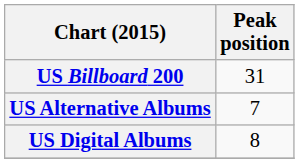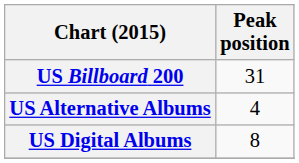 <table class="wikitable sortable plainrowheaders" style="text-align:center;">
 <tr>
 <th scope="col">Chart (2015)</th>
 <th scope="col">Peak<br>position</th>
 </tr>
 <tr>
 <th scope="row"><a href='#'>US <em>Billboard</em> 200</a></th>
 <td>31</td>
 </tr>
 <tr>
 <th scope="row"><a href='#'>US Alternative Albums</a></th>
-<td>7</td>
+<td>4</td>
 </tr>
 <tr>
 <th scope="row"><a href='#'>US Digital Albums</a></th>
 <td>8</td>
 </tr>
 <tr>
 </tr>
 </table>
